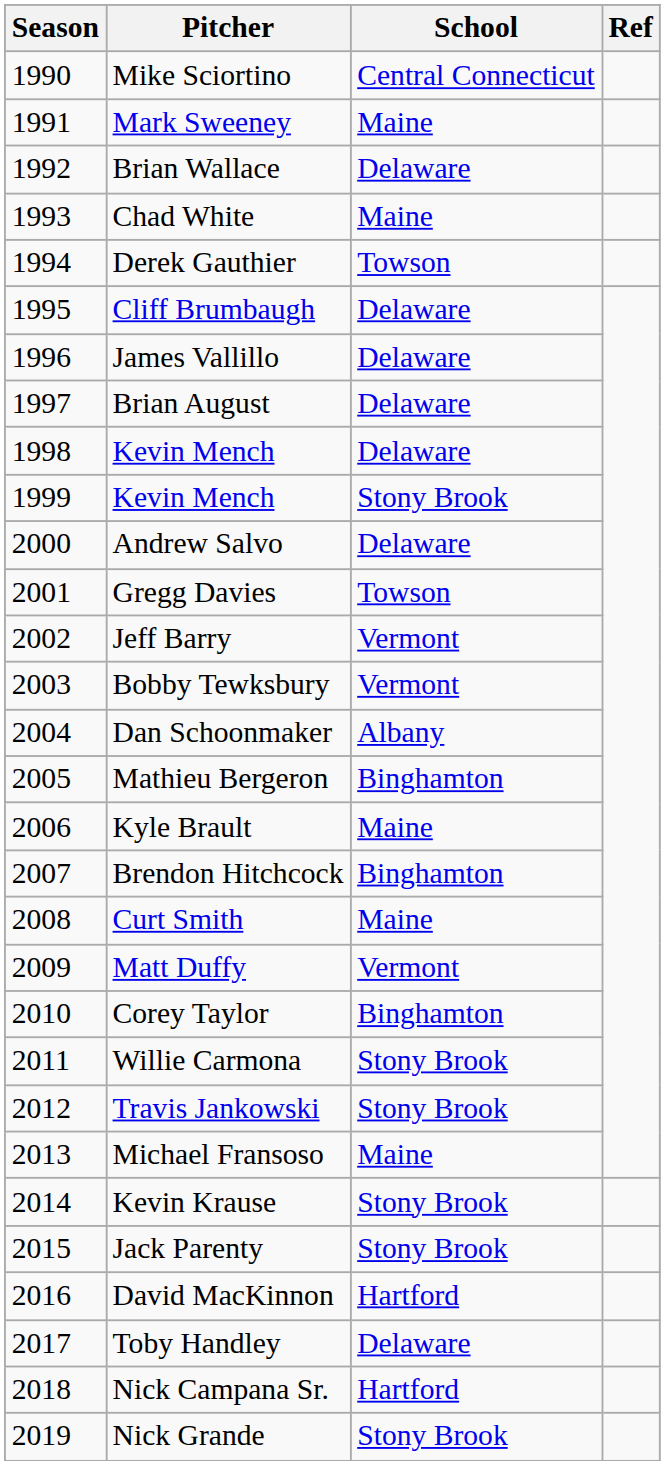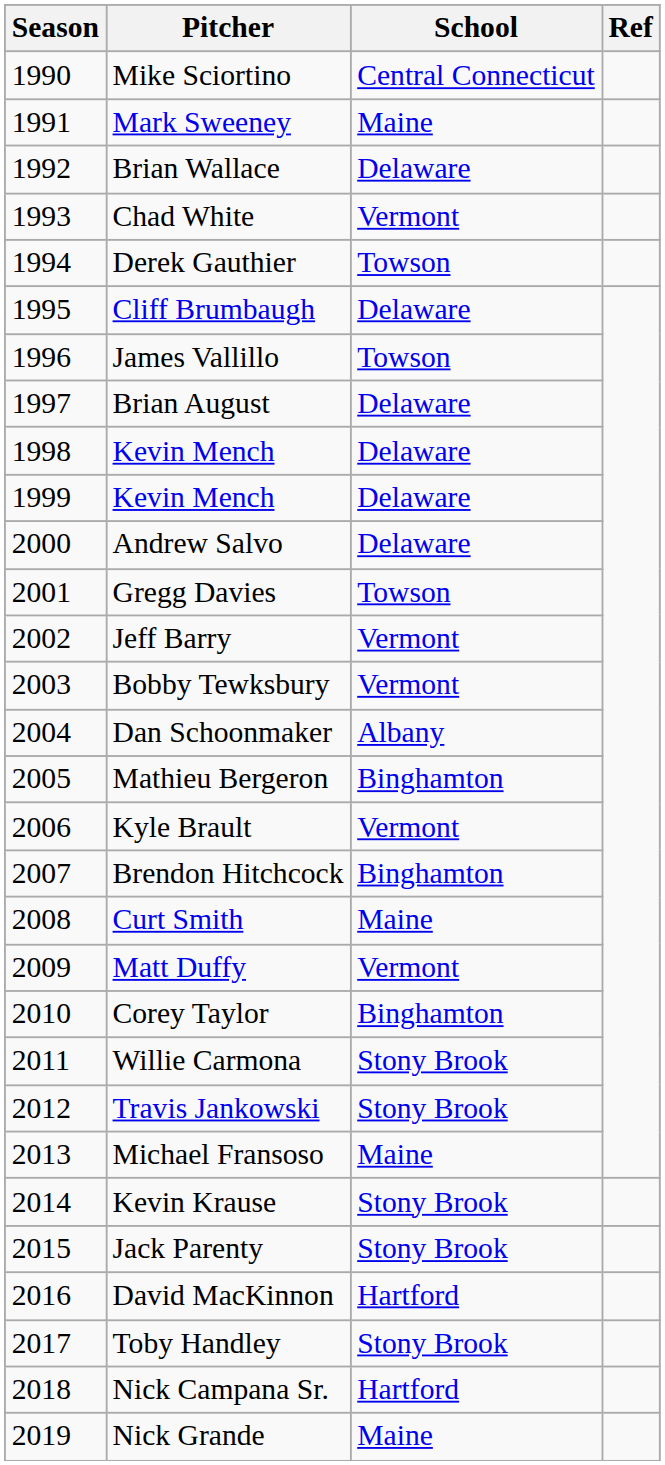 <table class="wikitable sortable plainrowheaders">
 <tr>
 <th scope="col">Season</th>
 <th scope="col">Pitcher</th>
 <th scope="col">School</th>
 <th scope="col" class=unsortable>Ref</th>
 </tr>
 <tr>
 <td>1990</td>
 <td>Mike Sciortino</td>
 <td><a href='#'>Central Connecticut</a></td>
 <td></td>
 </tr>
 <tr>
 <td>1991</td>
 <td><a href='#'>Mark Sweeney</a></td>
 <td><a href='#'>Maine</a></td>
 <td></td>
 </tr>
 <tr>
 <td>1992</td>
 <td>Brian Wallace</td>
 <td><a href='#'>Delaware</a></td>
 <td></td>
 </tr>
 <tr>
 <td>1993</td>
 <td>Chad White</td>
-<td><a href='#'>Maine</a></td>
+<td><a href='#'>Vermont</a></td>
 <td></td>
 </tr>
 <tr>
 <td>1994</td>
 <td>Derek Gauthier</td>
 <td><a href='#'>Towson</a></td>
 <td></td>
 </tr>
 <tr>
 <td>1995</td>
 <td><a href='#'>Cliff Brumbaugh</a></td>
 <td><a href='#'>Delaware</a></td>
 </tr>
 <tr>
 <td>1996</td>
 <td>James Vallillo</td>
-<td><a href='#'>Delaware</a></td>
+<td><a href='#'>Towson</a></td>
 </tr>
 <tr>
 <td>1997</td>
 <td>Brian August</td>
 <td><a href='#'>Delaware</a></td>
 </tr>
 <tr>
 <td>1998</td>
 <td><a href='#'>Kevin Mench</a></td>
 <td><a href='#'>Delaware</a></td>
 </tr>
 <tr>
 <td>1999</td>
 <td><a href='#'>Kevin Mench</a></td>
-<td><a href='#'>Stony Brook</a></td>
+<td><a href='#'>Delaware</a></td>
 </tr>
 <tr>
 <td>2000</td>
 <td>Andrew Salvo</td>
 <td><a href='#'>Delaware</a></td>
 </tr>
 <tr>
 <td>2001</td>
 <td>Gregg Davies</td>
 <td><a href='#'>Towson</a></td>
 </tr>
 <tr>
 <td>2002</td>
 <td>Jeff Barry</td>
 <td><a href='#'>Vermont</a></td>
 </tr>
 <tr>
 <td>2003</td>
 <td>Bobby Tewksbury</td>
 <td><a href='#'>Vermont</a></td>
 </tr>
 <tr>
 <td>2004</td>
 <td>Dan Schoonmaker</td>
 <td><a href='#'>Albany</a></td>
 </tr>
 <tr>
 <td>2005</td>
 <td>Mathieu Bergeron</td>
 <td><a href='#'>Binghamton</a></td>
 </tr>
 <tr>
 <td>2006</td>
 <td>Kyle Brault</td>
-<td><a href='#'>Maine</a></td>
+<td><a href='#'>Vermont</a></td>
 </tr>
 <tr>
 <td>2007</td>
 <td>Brendon Hitchcock</td>
 <td><a href='#'>Binghamton</a></td>
 </tr>
 <tr>
 <td>2008</td>
 <td><a href='#'>Curt Smith</a></td>
 <td><a href='#'>Maine</a></td>
 </tr>
 <tr>
 <td>2009</td>
 <td><a href='#'>Matt Duffy</a></td>
 <td><a href='#'>Vermont</a></td>
 </tr>
 <tr>
 <td>2010</td>
 <td>Corey Taylor</td>
 <td><a href='#'>Binghamton</a></td>
 </tr>
 <tr>
 <td>2011</td>
 <td>Willie Carmona</td>
 <td><a href='#'>Stony Brook</a></td>
 </tr>
 <tr>
 <td>2012</td>
 <td><a href='#'>Travis Jankowski</a></td>
 <td><a href='#'>Stony Brook</a></td>
 </tr>
 <tr>
 <td>2013</td>
 <td>Michael Fransoso</td>
 <td><a href='#'>Maine</a></td>
 </tr>
 <tr>
 <td>2014</td>
 <td>Kevin Krause</td>
 <td><a href='#'>Stony Brook</a></td>
 <td></td>
 </tr>
 <tr>
 <td>2015</td>
 <td>Jack Parenty</td>
 <td><a href='#'>Stony Brook</a></td>
 <td></td>
 </tr>
 <tr>
 <td>2016</td>
 <td>David MacKinnon</td>
 <td><a href='#'>Hartford</a></td>
 <td></td>
 </tr>
 <tr>
 <td>2017</td>
 <td>Toby Handley</td>
-<td><a href='#'>Delaware</a></td>
+<td><a href='#'>Stony Brook</a></td>
 <td></td>
 </tr>
 <tr>
 <td>2018</td>
 <td>Nick Campana Sr.</td>
 <td><a href='#'>Hartford</a></td>
 <td></td>
 </tr>
 <tr>
 <td>2019</td>
 <td>Nick Grande</td>
-<td><a href='#'>Stony Brook</a></td>
+<td><a href='#'>Maine</a></td>
 <td></td>
 </tr>
 </table>
